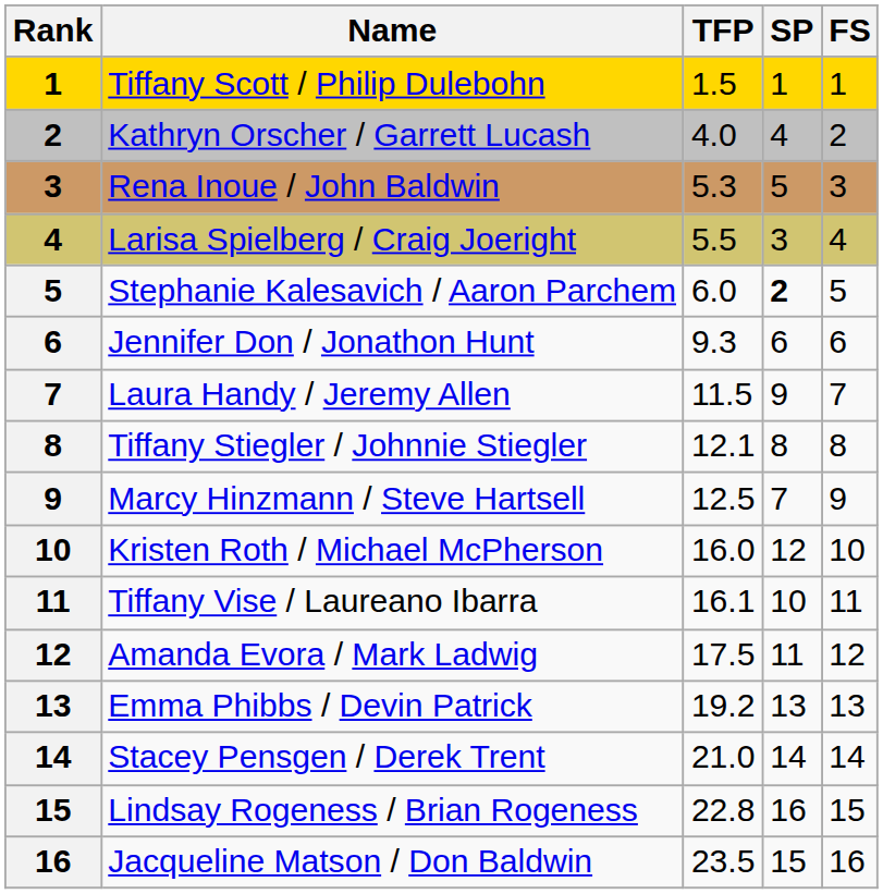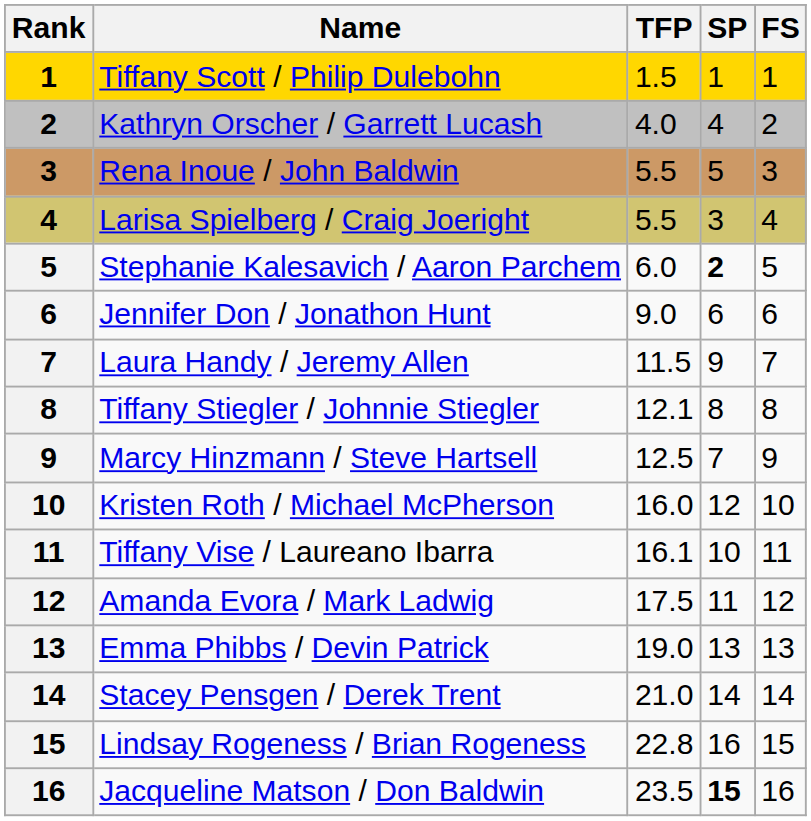 <table class="wikitable">
 <tr>
 <th>Rank</th>
 <th>Name</th>
 <th>TFP</th>
 <th>SP</th>
 <th>FS</th>
 </tr>
 <tr bgcolor="gold">
 <td align="center"><strong>1</strong></td>
 <td><a href='#'>Tiffany Scott</a> / <a href='#'>Philip Dulebohn</a></td>
 <td>1.5</td>
 <td>1</td>
 <td>1</td>
 </tr>
 <tr bgcolor="silver">
 <td align="center"><strong>2</strong></td>
 <td><a href='#'>Kathryn Orscher</a> / <a href='#'>Garrett Lucash</a></td>
 <td>4.0</td>
 <td>4</td>
 <td>2</td>
 </tr>
 <tr bgcolor="cc9966">
 <td align="center"><strong>3</strong></td>
 <td><a href='#'>Rena Inoue</a> / <a href='#'>John Baldwin</a></td>
-<td>5.3</td>
+<td>5.5</td>
 <td>5</td>
 <td>3</td>
 </tr>
 <tr bgcolor="#d1c571">
 <td align="center"><strong>4</strong></td>
 <td><a href='#'>Larisa Spielberg</a> / <a href='#'>Craig Joeright</a></td>
 <td>5.5</td>
 <td>3</td>
 <td>4</td>
 </tr>
 <tr>
 <th>5</th>
 <td><a href='#'>Stephanie Kalesavich</a> / <a href='#'>Aaron Parchem</a></td>
 <td>6.0</td>
 <td><strong>2</strong></td>
 <td>5</td>
 </tr>
 <tr>
 <th>6</th>
 <td><a href='#'>Jennifer Don</a> / <a href='#'>Jonathon Hunt</a></td>
-<td>9.3</td>
+<td>9.0</td>
 <td>6</td>
 <td>6</td>
 </tr>
 <tr>
 <th>7</th>
 <td><a href='#'>Laura Handy</a> / <a href='#'>Jeremy Allen</a></td>
 <td>11.5</td>
 <td>9</td>
 <td>7</td>
 </tr>
 <tr>
 <th>8</th>
 <td><a href='#'>Tiffany Stiegler</a> / <a href='#'>Johnnie Stiegler</a></td>
 <td>12.1</td>
 <td>8</td>
 <td>8</td>
 </tr>
 <tr>
 <th>9</th>
 <td><a href='#'>Marcy Hinzmann</a> / <a href='#'>Steve Hartsell</a></td>
 <td>12.5</td>
 <td>7</td>
 <td>9</td>
 </tr>
 <tr>
 <th>10</th>
 <td><a href='#'>Kristen Roth</a> / <a href='#'>Michael McPherson</a></td>
 <td>16.0</td>
 <td>12</td>
 <td>10</td>
 </tr>
 <tr>
 <th>11</th>
 <td><a href='#'>Tiffany Vise</a> / Laureano Ibarra</td>
 <td>16.1</td>
 <td>10</td>
 <td>11</td>
 </tr>
 <tr>
 <th>12</th>
 <td><a href='#'>Amanda Evora</a> / <a href='#'>Mark Ladwig</a></td>
 <td>17.5</td>
 <td>11</td>
 <td>12</td>
 </tr>
 <tr>
 <th>13</th>
 <td><a href='#'>Emma Phibbs</a> / <a href='#'>Devin Patrick</a></td>
-<td>19.2</td>
+<td>19.0</td>
 <td>13</td>
 <td>13</td>
 </tr>
 <tr>
 <th>14</th>
 <td><a href='#'>Stacey Pensgen</a> / <a href='#'>Derek Trent</a></td>
 <td>21.0</td>
 <td>14</td>
 <td>14</td>
 </tr>
 <tr>
 <th>15</th>
 <td><a href='#'>Lindsay Rogeness</a> / <a href='#'>Brian Rogeness</a></td>
 <td>22.8</td>
 <td>16</td>
 <td>15</td>
 </tr>
 <tr>
 <th>16</th>
 <td><a href='#'>Jacqueline Matson</a> / <a href='#'>Don Baldwin</a></td>
 <td>23.5</td>
-<td>15</td>
+<td><strong>15</strong></td>
 <td>16</td>
 </tr>
 </table>
